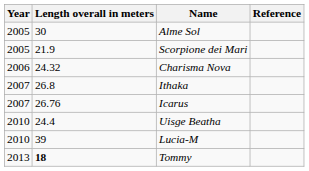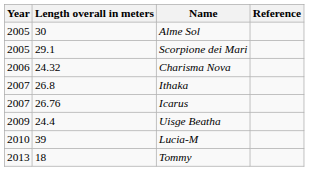 <table class="wikitable sortable">
 <tr>
 <th>Year</th>
 <th>Length overall in meters</th>
 <th>Name</th>
 <th>Reference</th>
 </tr>
 <tr>
 <td>2005</td>
 <td>30</td>
 <td><em>Alme Sol</em></td>
 <td></td>
 </tr>
 <tr>
 <td>2005</td>
-<td>21.9</td>
+<td>29.1</td>
 <td><em>Scorpione dei Mari</em></td>
 <td></td>
 </tr>
 <tr>
 <td>2006</td>
 <td>24.32</td>
 <td><em>Charisma Nova</em></td>
 <td></td>
 </tr>
 <tr>
 <td>2007</td>
 <td>26.8</td>
 <td><em>Ithaka</em></td>
 <td></td>
 </tr>
 <tr>
 <td>2007</td>
 <td>26.76</td>
 <td><em>Icarus</em></td>
 <td></td>
 </tr>
 <tr>
-<td>2010</td>
+<td>2009</td>
 <td>24.4</td>
 <td><em>Uisge Beatha</em></td>
 <td></td>
 </tr>
 <tr>
 <td>2010</td>
 <td>39</td>
 <td><em>Lucia-M</em></td>
 <td></td>
 </tr>
 <tr>
 <td>2013</td>
-<td><strong>18</strong></td>
+<td>18</td>
 <td><em>Tommy</em></td>
 <td></td>
 </tr>
 </table>
